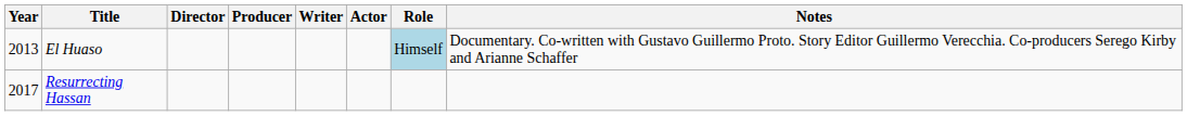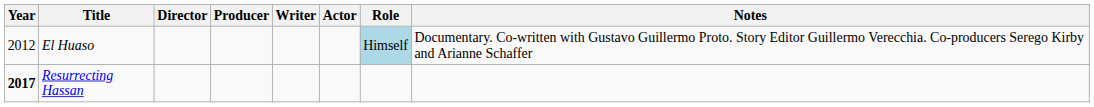 <table class="wikitable">
 <tr>
 <th>Year</th>
 <th>Title</th>
 <th>Director</th>
 <th>Producer</th>
 <th>Writer</th>
 <th>Actor</th>
 <th>Role</th>
 <th>Notes</th>
 </tr>
 <tr>
-<td>2013</td>
+<td>2012</td>
 <td><em>El Huaso</em></td>
 <td></td>
 <td></td>
 <td></td>
 <td></td>
 <td style="background: lightblue;">Himself</td>
 <td>Documentary. Co-written with Gustavo Guillermo Proto. Story Editor Guillermo Verecchia. Co-producers Serego Kirby and Arianne Schaffer</td>
 </tr>
 <tr>
-<td>2017</td>
+<td><strong>2017</strong></td>
 <td><em><a href='#'>Resurrecting Hassan</a></em></td>
 <td></td>
 <td></td>
 <td></td>
 <td></td>
 <td></td>
 <td></td>
 </tr>
 </table>
